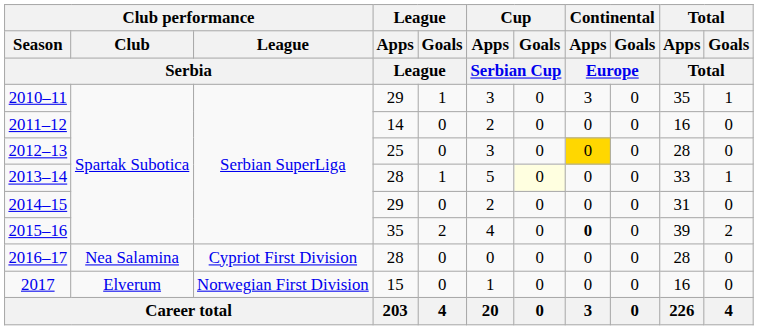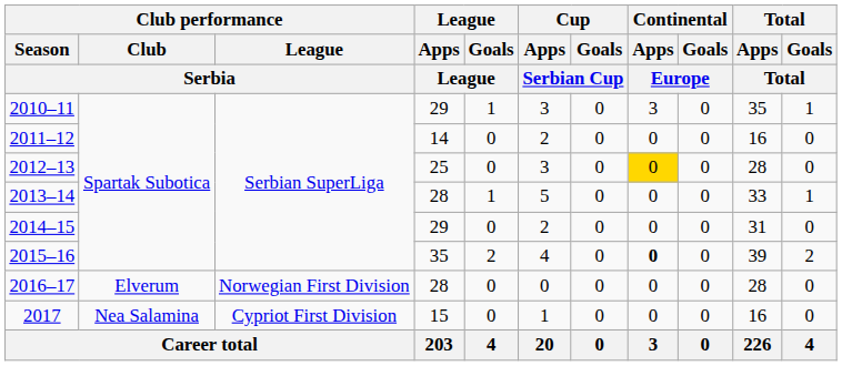 <table class="wikitable" style="text-align:center">
 <tr>
 <th colspan=3>Club performance</th>
 <th colspan=2>League</th>
 <th colspan=2>Cup</th>
 <th colspan=2>Continental</th>
 <th colspan=2>Total</th>
 </tr>
 <tr>
 <th>Season</th>
 <th>Club</th>
 <th>League</th>
 <th>Apps</th>
 <th>Goals</th>
 <th>Apps</th>
 <th>Goals</th>
 <th>Apps</th>
 <th>Goals</th>
 <th>Apps</th>
 <th>Goals</th>
 </tr>
 <tr>
 <th colspan=3>Serbia</th>
 <th colspan=2>League</th>
 <th colspan=2><a href='#'>Serbian Cup</a></th>
 <th colspan=2><a href='#'>Europe</a></th>
 <th colspan=2>Total</th>
 </tr>
 <tr>
 <td><a href='#'>2010–11</a></td>
 <td rowspan="6"><a href='#'>Spartak Subotica</a></td>
 <td rowspan="6"><a href='#'>Serbian SuperLiga</a></td>
 <td>29</td>
 <td>1</td>
 <td>3</td>
 <td>0</td>
 <td>3</td>
 <td>0</td>
 <td>35</td>
 <td>1</td>
 </tr>
 <tr>
 <td><a href='#'>2011–12</a></td>
 <td>14</td>
 <td>0</td>
 <td>2</td>
 <td>0</td>
 <td>0</td>
 <td>0</td>
 <td>16</td>
 <td>0</td>
 </tr>
 <tr>
 <td><a href='#'>2012–13</a></td>
 <td>25</td>
 <td>0</td>
 <td>3</td>
 <td>0</td>
 <td style="background: gold;">0</td>
 <td>0</td>
 <td>28</td>
 <td>0</td>
 </tr>
 <tr>
 <td><a href='#'>2013–14</a></td>
 <td>28</td>
 <td>1</td>
 <td>5</td>
-<td style="background: lightyellow;">0</td>
+<td>0</td>
 <td>0</td>
 <td>0</td>
 <td>33</td>
 <td>1</td>
 </tr>
 <tr>
 <td><a href='#'>2014–15</a></td>
 <td>29</td>
 <td>0</td>
 <td>2</td>
 <td>0</td>
 <td>0</td>
 <td>0</td>
 <td>31</td>
 <td>0</td>
 </tr>
 <tr>
 <td><a href='#'>2015–16</a></td>
 <td>35</td>
 <td>2</td>
 <td>4</td>
 <td>0</td>
 <td><strong>0</strong></td>
 <td>0</td>
 <td>39</td>
 <td>2</td>
 </tr>
 <tr>
 <td><a href='#'>2016–17</a></td>
-<td><a href='#'>Nea Salamina</a></td>
-<td><a href='#'>Cypriot First Division</a></td>
+<td><a href='#'>Elverum</a></td>
+<td><a href='#'>Norwegian First Division</a></td>
 <td>28</td>
 <td>0</td>
 <td>0</td>
 <td>0</td>
 <td>0</td>
 <td>0</td>
 <td>28</td>
 <td>0</td>
 </tr>
 <tr>
 <td><a href='#'>2017</a></td>
-<td><a href='#'>Elverum</a></td>
-<td><a href='#'>Norwegian First Division</a></td>
+<td><a href='#'>Nea Salamina</a></td>
+<td><a href='#'>Cypriot First Division</a></td>
 <td>15</td>
 <td>0</td>
 <td>1</td>
 <td>0</td>
 <td>0</td>
 <td>0</td>
 <td>16</td>
 <td>0</td>
 </tr>
 <tr>
 <th colspan=3>Career total</th>
 <th>203</th>
 <th>4</th>
 <th>20</th>
 <th>0</th>
 <th>3</th>
 <th>0</th>
 <th>226</th>
 <th>4</th>
 </tr>
 </table>
